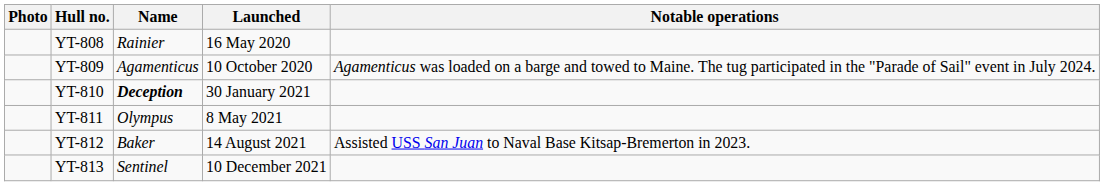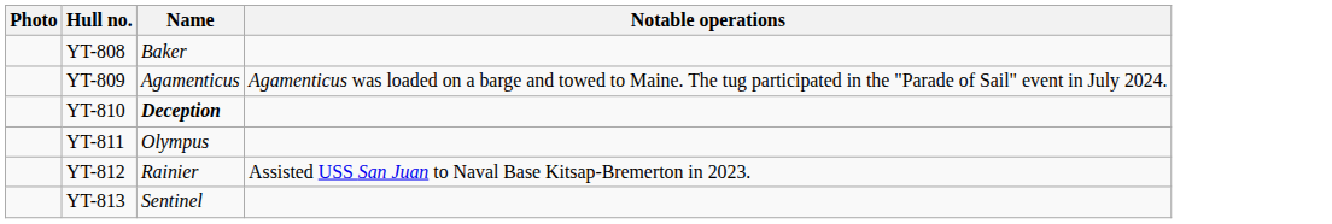 <table class="wikitable">
 <tr>
 <th>Photo</th>
 <th>Hull no.</th>
 <th>Name</th>
-<th>Launched</th>
 <th>Notable operations</th>
 </tr>
 <tr>
 <td></td>
 <td>YT-808</td>
-<td><em>Rainier</em></td>
-<td>16 May 2020</td>
+<td><em>Baker</em></td>
 <td></td>
 </tr>
 <tr c>
 <td></td>
 <td>YT-809</td>
 <td><em>Agamenticus</em></td>
-<td>10 October 2020</td>
 <td><em>Agamenticus</em> was loaded on a barge and towed to Maine.  The tug participated in the "Parade of Sail" event in July 2024.</td>
 </tr>
 <tr>
 <td></td>
 <td>YT-810</td>
 <td><strong><em>Deception</em></strong></td>
-<td>30 January 2021</td>
 <td></td>
 </tr>
 <tr>
 <td></td>
 <td>YT-811</td>
 <td><em>Olympus</em></td>
-<td>8 May 2021</td>
 <td></td>
 </tr>
 <tr>
 <td></td>
 <td>YT-812</td>
-<td><em>Baker</em></td>
-<td>14 August 2021</td>
+<td><em>Rainier</em></td>
 <td>Assisted <a href='#'>USS <em>San Juan</em></a> to Naval Base Kitsap-Bremerton in 2023.</td>
 </tr>
 <tr>
 <td></td>
 <td>YT-813</td>
 <td><em>Sentinel</em></td>
-<td>10 December 2021</td>
 <td></td>
 </tr>
 </table>
